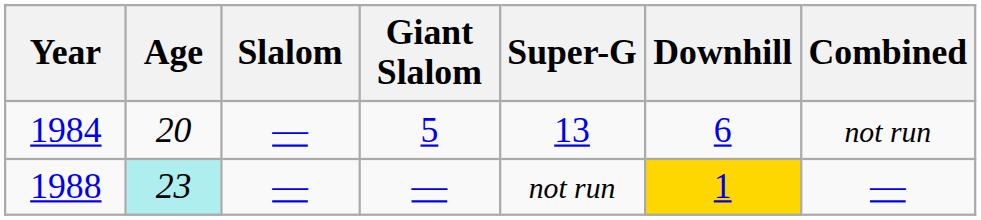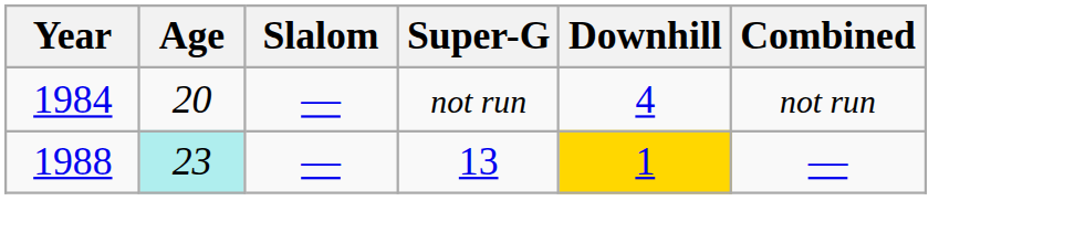 <table class=wikitable style="text-align:center">
 <tr>
 <th>  Year  </th>
 <th> Age </th>
 <th> Slalom </th>
-<th> Giant <br> Slalom </th>
 <th>Super-G</th>
 <th>Downhill</th>
 <th>Combined</th>
 </tr>
 <tr>
 <td><a href='#'>1984</a></td>
 <td><em>20</em></td>
 <td><a href='#'>—</a></td>
-<td><a href='#'>5</a></td>
-<td><a href='#'>13</a></td>
-<td><a href='#'>6</a></td>
+<td><small><em>not run</em></small></td>
+<td><a href='#'>4</a></td>
 <td><small><em>not run</em></small></td>
 </tr>
 <tr>
 <td><a href='#'>1988</a></td>
 <td style="background: paleturquoise;"><em>23</em></td>
 <td><a href='#'>—</a></td>
-<td><a href='#'>—</a></td>
-<td><small><em>not run</em></small></td>
+<td><a href='#'>13</a></td>
 <td style="background:gold;"><a href='#'>1</a></td>
 <td><a href='#'>—</a></td>
 </tr>
 </table>
